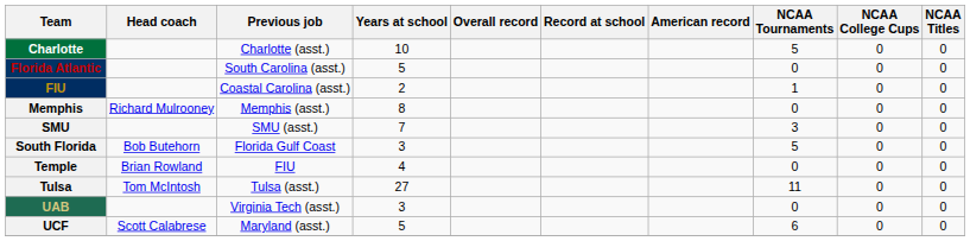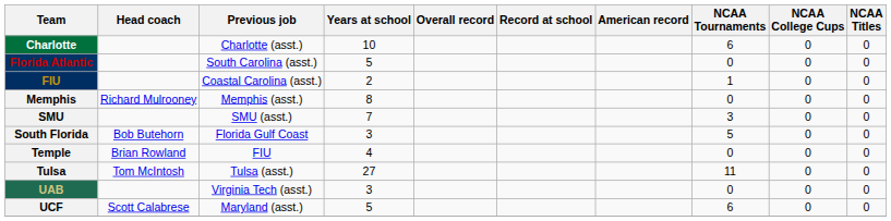 <table class="wikitable sortable" style="text-align: center;font-size:90%;">
 <tr>
 <th width="110">Team</th>
 <th>Head coach</th>
 <th>Previous job</th>
 <th>Years at school</th>
 <th>Overall record</th>
 <th>Record at school</th>
 <th>American record</th>
 <th>NCAA<br>Tournaments</th>
 <th>NCAA<br>College Cups</th>
 <th>NCAA<br>Titles</th>
 </tr>
 <tr>
 <th style="background:#00703C; color:#FFFFFF;">Charlotte</th>
 <td></td>
 <td><a href='#'>Charlotte</a> (asst.)</td>
 <td>10</td>
 <td></td>
 <td></td>
 <td></td>
-<td>5</td>
+<td>6</td>
 <td>0</td>
 <td>0</td>
 </tr>
 <tr>
 <th style="background:#003366; color:#CC0000;">Florida Atlantic</th>
 <td></td>
 <td><a href='#'>South Carolina</a> (asst.)</td>
 <td>5</td>
 <td></td>
 <td></td>
 <td></td>
 <td>0</td>
 <td>0</td>
 <td>0</td>
 </tr>
 <tr>
 <th style="background:#002d62; color:#c5960c;">FIU</th>
 <td></td>
 <td><a href='#'>Coastal Carolina</a> (asst.)</td>
 <td>2</td>
 <td></td>
 <td></td>
 <td></td>
 <td>1</td>
 <td>0</td>
 <td>0</td>
 </tr>
 <tr>
 <th style=>Memphis</th>
 <td><a href='#'>Richard Mulrooney</a></td>
 <td><a href='#'>Memphis</a> (asst.)</td>
 <td>8</td>
 <td></td>
 <td></td>
 <td></td>
 <td>0</td>
 <td>0</td>
 <td>0</td>
 </tr>
 <tr>
 <th style=>SMU</th>
 <td></td>
 <td><a href='#'>SMU</a> (asst.)</td>
 <td>7</td>
 <td></td>
 <td></td>
 <td></td>
 <td>3</td>
 <td>0</td>
 <td>0</td>
 </tr>
 <tr>
 <th style=>South Florida</th>
 <td><a href='#'>Bob Butehorn</a></td>
 <td><a href='#'>Florida Gulf Coast</a></td>
 <td>3</td>
 <td></td>
 <td></td>
 <td></td>
 <td>5</td>
 <td>0</td>
 <td>0</td>
 </tr>
 <tr>
 <th style=>Temple</th>
 <td><a href='#'>Brian Rowland</a></td>
 <td><a href='#'>FIU</a></td>
 <td>4</td>
 <td></td>
 <td></td>
 <td></td>
 <td>0</td>
 <td>0</td>
 <td>0</td>
 </tr>
 <tr>
 <th style=>Tulsa</th>
 <td><a href='#'>Tom McIntosh</a></td>
 <td><a href='#'>Tulsa</a> (asst.)</td>
 <td>27</td>
 <td></td>
 <td></td>
 <td></td>
 <td>11</td>
 <td>0</td>
 <td>0</td>
 </tr>
 <tr>
 <th style="background:#1E6B52; color:#d2c780;">UAB</th>
 <td></td>
 <td><a href='#'>Virginia Tech</a> (asst.)</td>
 <td>3</td>
 <td></td>
 <td></td>
 <td></td>
 <td>0</td>
 <td>0</td>
 <td>0</td>
 </tr>
 <tr>
 <th style=>UCF</th>
 <td><a href='#'>Scott Calabrese</a></td>
 <td><a href='#'>Maryland</a> (asst.)</td>
 <td>5</td>
 <td></td>
 <td></td>
 <td></td>
 <td>6</td>
 <td>0</td>
 <td>0</td>
 </tr>
 <tr>
 </tr>
 </table>
